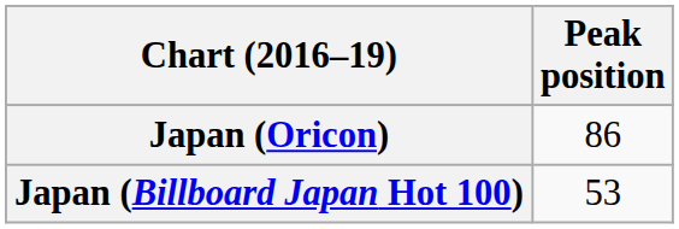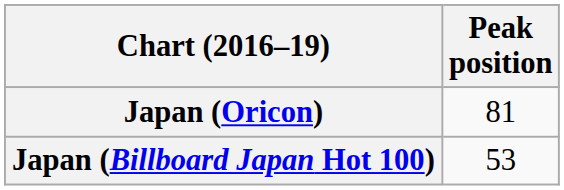 <table class="wikitable sortable plainrowheaders" style="text-align:center">
 <tr>
 <th scope="col">Chart (2016–19)</th>
 <th scope="col">Peak<br>position</th>
 </tr>
 <tr>
 <th scope="row">Japan (<a href='#'>Oricon</a>)</th>
-<td>86</td>
+<td>81</td>
 </tr>
 <tr>
 <th scope="row">Japan (<a href='#'><em>Billboard Japan</em> Hot 100</a>)</th>
 <td>53</td>
 </tr>
 </table>
